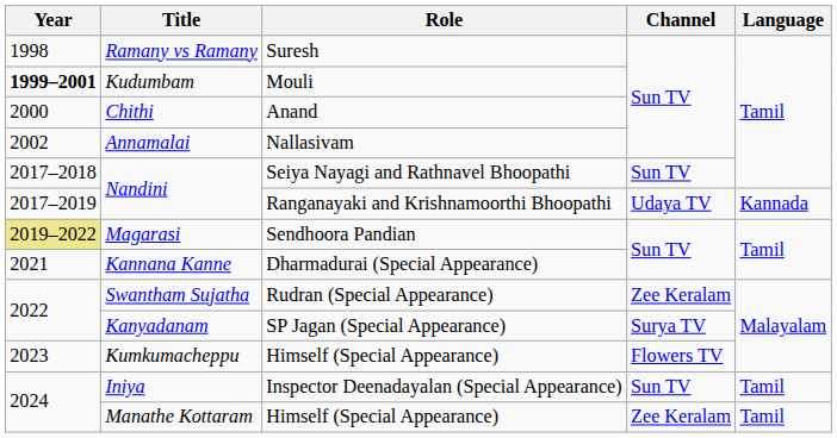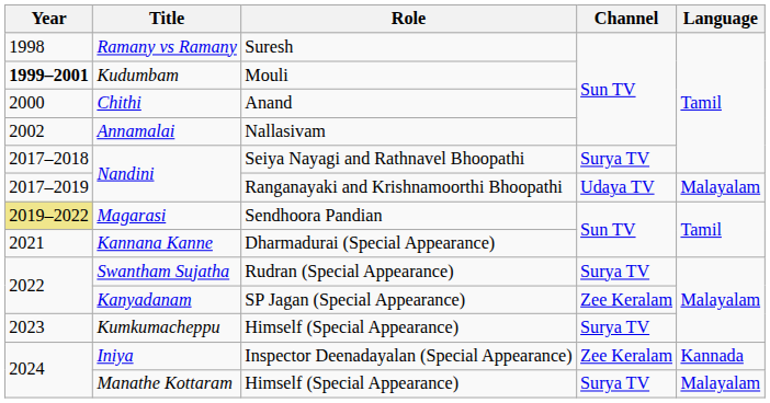 <table class="wikitable">
 <tr style="background:#ccc; text-align:center;">
 <th>Year</th>
 <th>Title</th>
 <th>Role</th>
 <th>Channel</th>
 <th>Language</th>
 </tr>
 <tr>
 <td>1998</td>
 <td><em><a href='#'>Ramany vs Ramany</a></em></td>
 <td>Suresh</td>
 <td rowspan=4><a href='#'>Sun TV</a></td>
 <td rowspan=5><a href='#'>Tamil</a></td>
 </tr>
 <tr>
 <td><strong>1999–2001</strong></td>
 <td><em>Kudumbam</em></td>
 <td>Mouli</td>
 </tr>
 <tr>
 <td>2000</td>
 <td><em><a href='#'>Chithi</a></em></td>
 <td>Anand</td>
 </tr>
 <tr>
 <td>2002</td>
 <td><em><a href='#'>Annamalai</a></em></td>
 <td>Nallasivam</td>
 </tr>
 <tr>
 <td>2017–2018</td>
 <td rowspan="2"><em><a href='#'>Nandini</a></em></td>
 <td>Seiya Nayagi and Rathnavel Bhoopathi</td>
-<td><a href='#'>Sun TV</a></td>
+<td><a href='#'>Surya TV</a></td>
 </tr>
 <tr>
 <td>2017–2019</td>
 <td>Ranganayaki and Krishnamoorthi Bhoopathi</td>
 <td><a href='#'>Udaya TV</a></td>
-<td><a href='#'>Kannada</a></td>
+<td><a href='#'>Malayalam</a></td>
 </tr>
 <tr>
 <td style="background: khaki;">2019–2022</td>
 <td><em><a href='#'>Magarasi</a></em></td>
 <td>Sendhoora Pandian</td>
 <td rowspan=2><a href='#'>Sun TV</a></td>
 <td rowspan=2><a href='#'>Tamil</a></td>
 </tr>
 <tr>
 <td>2021</td>
 <td><em><a href='#'>Kannana Kanne</a></em></td>
 <td>Dharmadurai (Special Appearance)</td>
 </tr>
 <tr>
 <td rowspan=2>2022</td>
 <td><em><a href='#'>Swantham Sujatha</a></em></td>
 <td>Rudran (Special Appearance)</td>
-<td><a href='#'>Zee Keralam</a></td>
+<td><a href='#'>Surya TV</a></td>
 <td rowspan=3><a href='#'>Malayalam</a></td>
 </tr>
 <tr>
 <td><em><a href='#'>Kanyadanam</a></em></td>
 <td>SP Jagan (Special Appearance)</td>
-<td><a href='#'>Surya TV</a></td>
+<td><a href='#'>Zee Keralam</a></td>
 </tr>
 <tr>
 <td>2023</td>
 <td><em>Kumkumacheppu</em></td>
 <td>Himself (Special Appearance)</td>
-<td><a href='#'>Flowers TV</a></td>
+<td><a href='#'>Surya TV</a></td>
 </tr>
 <tr>
 <td rowspan=2>2024</td>
 <td><em><a href='#'>Iniya</a></em></td>
 <td>Inspector Deenadayalan (Special Appearance)</td>
-<td><a href='#'>Sun TV</a></td>
-<td><a href='#'>Tamil</a></td>
+<td><a href='#'>Zee Keralam</a></td>
+<td><a href='#'>Kannada</a></td>
 </tr>
 <tr>
 <td><em>Manathe Kottaram</em></td>
 <td>Himself (Special Appearance)</td>
-<td><a href='#'>Zee Keralam</a></td>
-<td><a href='#'>Tamil</a></td>
+<td><a href='#'>Surya TV</a></td>
+<td><a href='#'>Malayalam</a></td>
 </tr>
 </table>
